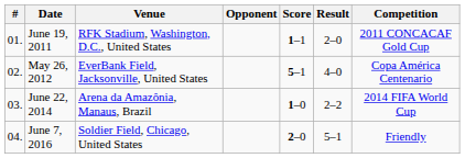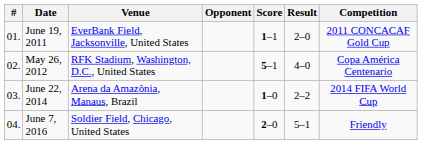 <table class="wikitable" style="text-align: center;">
 <tr>
 <th>#</th>
 <th>Date</th>
 <th>Venue</th>
 <th>Opponent</th>
 <th>Score</th>
 <th>Result</th>
 <th>Competition</th>
 </tr>
 <tr>
 <td>01.</td>
 <td style="text-align: left;">June 19, 2011</td>
-<td style="text-align: left;"><a href='#'>RFK Stadium</a>, <a href='#'>Washington, D.C.</a>, United States</td>
+<td style="text-align: left;"><a href='#'>EverBank Field</a>, <a href='#'>Jacksonville</a>, United States</td>
 <td></td>
 <td><strong>1</strong>–1</td>
 <td>2–0</td>
 <td><a href='#'>2011 CONCACAF Gold Cup</a></td>
 </tr>
 <tr>
 <td>02.</td>
 <td style="text-align: left;">May 26, 2012</td>
-<td style="text-align: left;"><a href='#'>EverBank Field</a>, <a href='#'>Jacksonville</a>, United States</td>
+<td style="text-align: left;"><a href='#'>RFK Stadium</a>, <a href='#'>Washington, D.C.</a>, United States</td>
 <td></td>
 <td><strong>5</strong>–1</td>
 <td>4–0</td>
 <td><a href='#'>Copa América Centenario</a></td>
 </tr>
 <tr>
 <td>03.</td>
 <td style="text-align: left;">June 22, 2014</td>
 <td style="text-align: left;"><a href='#'>Arena da Amazônia</a>, <a href='#'>Manaus</a>, Brazil</td>
 <td></td>
 <td><strong>1</strong>–0</td>
 <td>2–2</td>
 <td><a href='#'>2014 FIFA World Cup</a></td>
 </tr>
 <tr>
 <td>04.</td>
 <td style="text-align: left;">June 7, 2016</td>
 <td style="text-align: left;"><a href='#'>Soldier Field</a>, <a href='#'>Chicago</a>, United States</td>
 <td></td>
 <td><strong>2</strong>–0</td>
 <td>5–1</td>
 <td><a href='#'>Friendly</a></td>
 </tr>
 </table>
